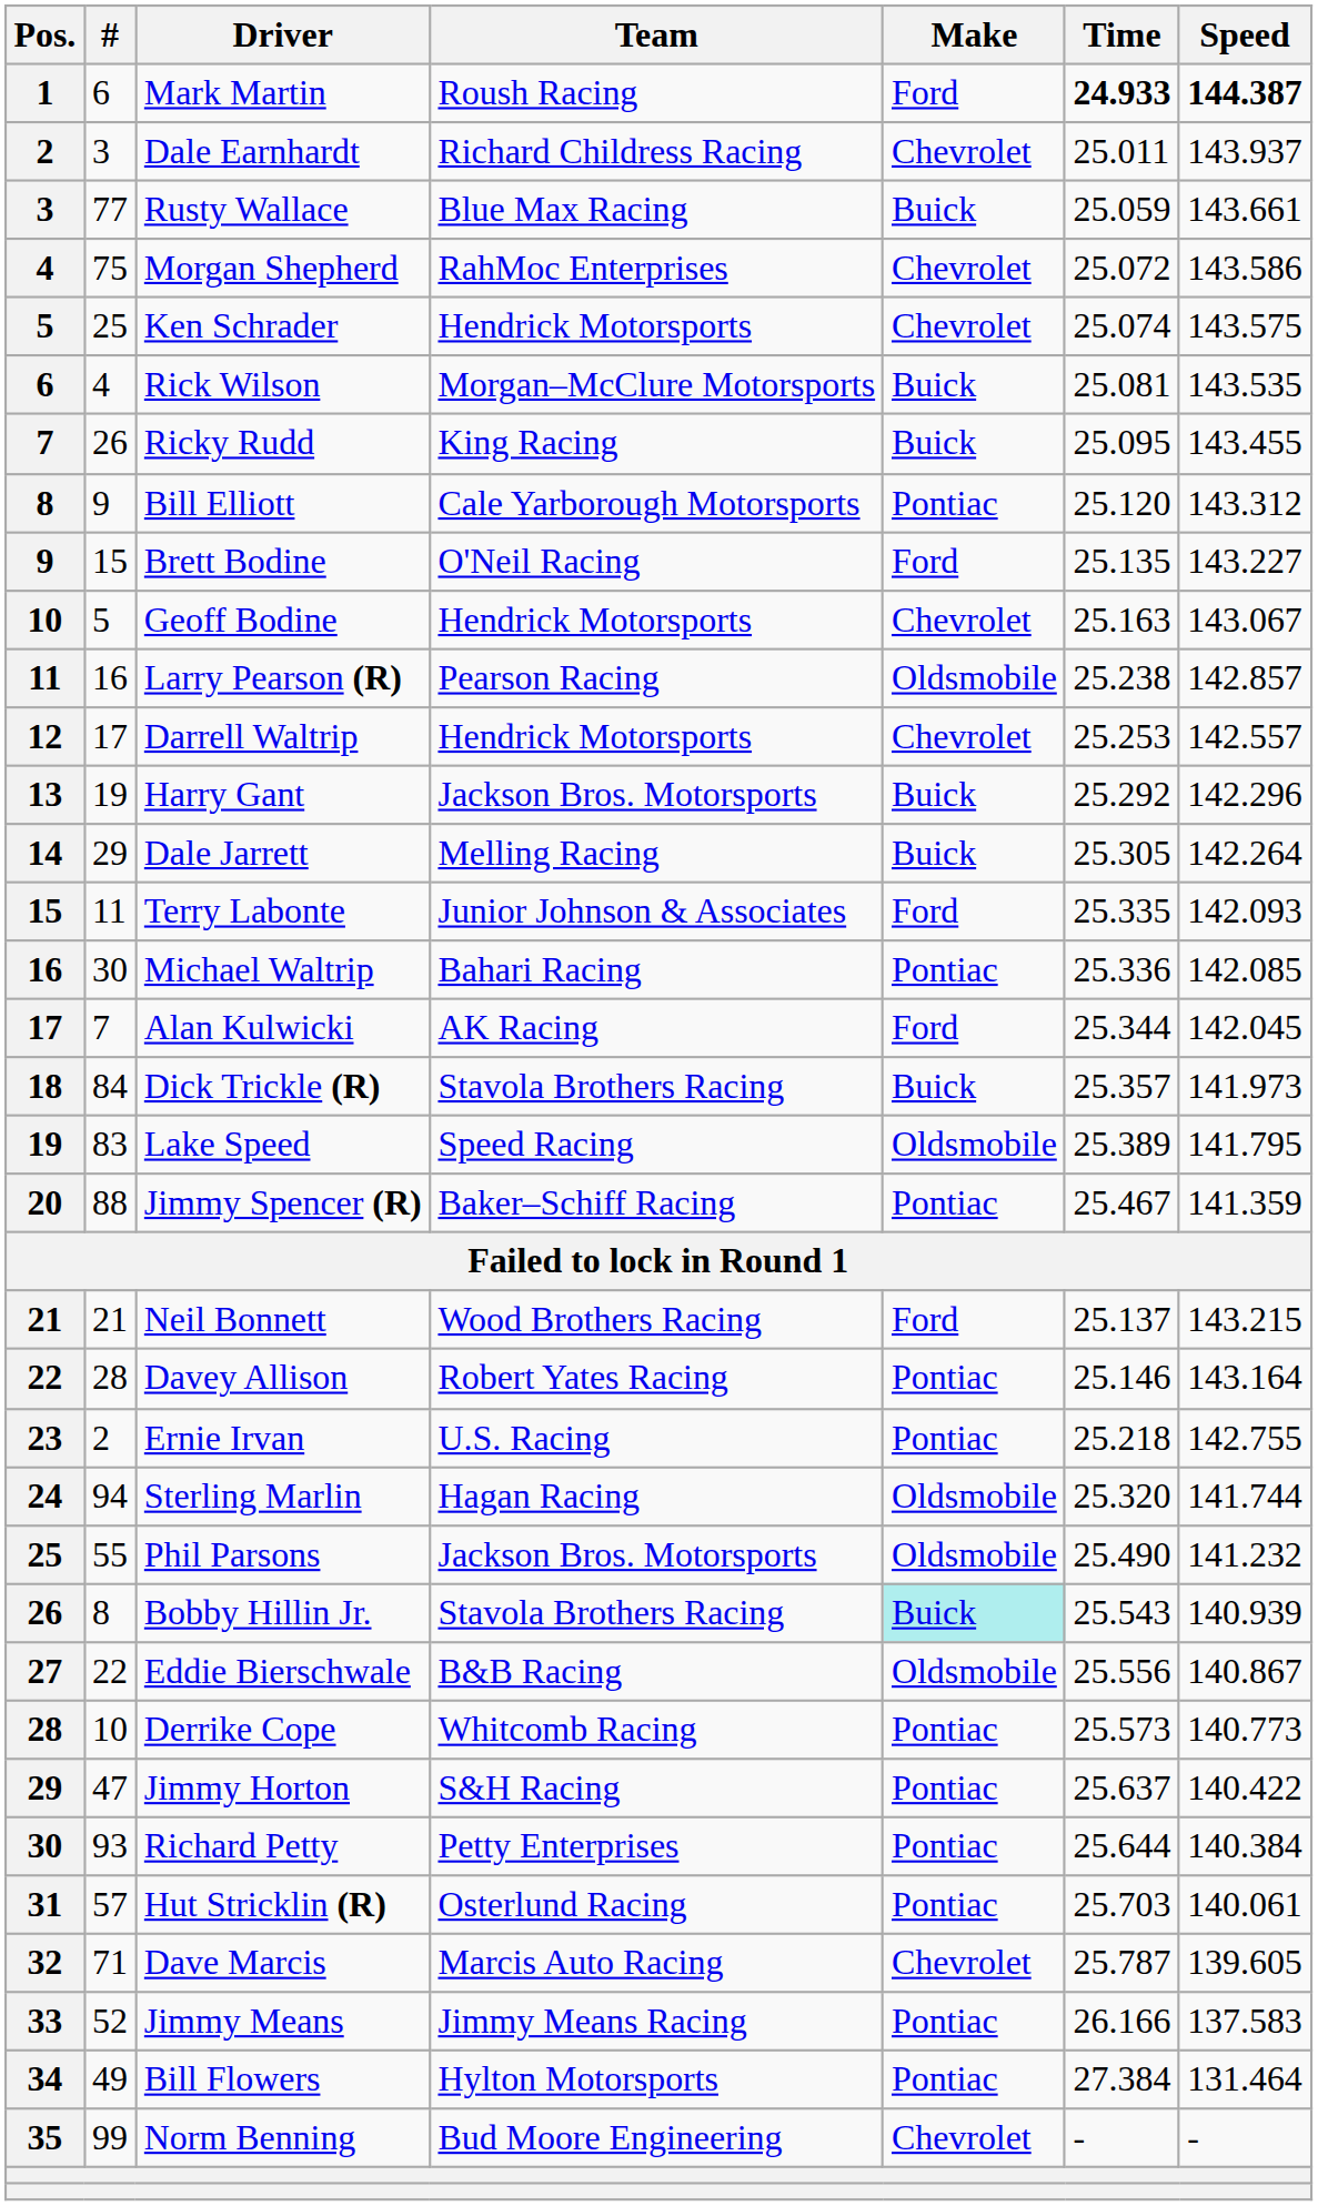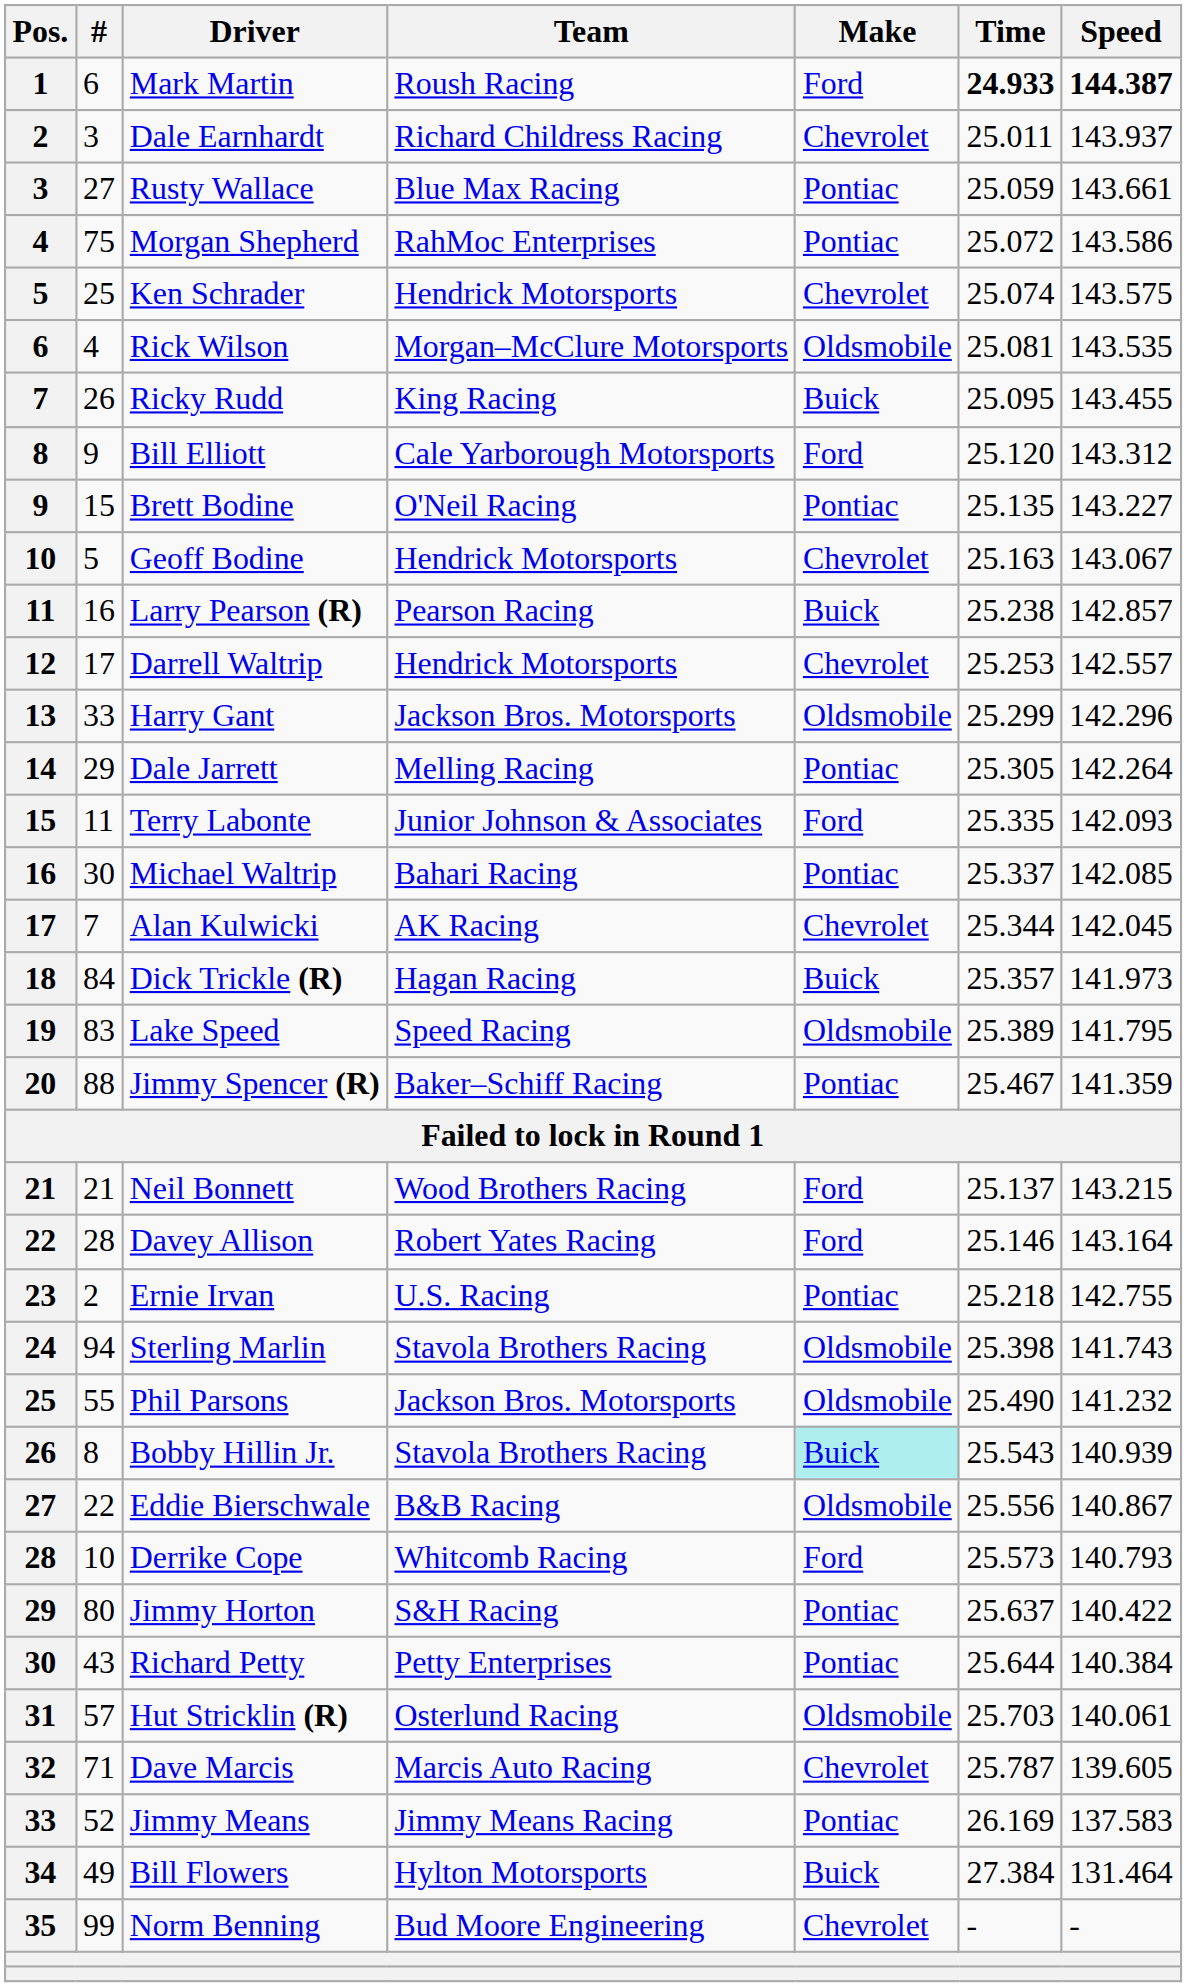 <table class="wikitable" style="font-size:95%">
 <tr>
 <th>Pos.</th>
 <th>#</th>
 <th>Driver</th>
 <th>Team</th>
 <th>Make</th>
 <th>Time</th>
 <th>Speed</th>
 </tr>
 <tr>
 <th>1</th>
 <td>6</td>
 <td><a href='#'>Mark Martin</a></td>
 <td><a href='#'>Roush Racing</a></td>
 <td><a href='#'>Ford</a></td>
 <td><strong>24.933</strong></td>
 <td><strong>144.387</strong></td>
 </tr>
 <tr>
 <th>2</th>
 <td>3</td>
 <td><a href='#'>Dale Earnhardt</a></td>
 <td><a href='#'>Richard Childress Racing</a></td>
 <td><a href='#'>Chevrolet</a></td>
 <td>25.011</td>
 <td>143.937</td>
 </tr>
 <tr>
 <th>3</th>
-<td>77</td>
+<td>27</td>
 <td><a href='#'>Rusty Wallace</a></td>
 <td><a href='#'>Blue Max Racing</a></td>
-<td><a href='#'>Buick</a></td>
+<td><a href='#'>Pontiac</a></td>
 <td>25.059</td>
 <td>143.661</td>
 </tr>
 <tr>
 <th>4</th>
 <td>75</td>
 <td><a href='#'>Morgan Shepherd</a></td>
 <td><a href='#'>RahMoc Enterprises</a></td>
-<td><a href='#'>Chevrolet</a></td>
+<td><a href='#'>Pontiac</a></td>
 <td>25.072</td>
 <td>143.586</td>
 </tr>
 <tr>
 <th>5</th>
 <td>25</td>
 <td><a href='#'>Ken Schrader</a></td>
 <td><a href='#'>Hendrick Motorsports</a></td>
 <td><a href='#'>Chevrolet</a></td>
 <td>25.074</td>
 <td>143.575</td>
 </tr>
 <tr>
 <th>6</th>
 <td>4</td>
 <td><a href='#'>Rick Wilson</a></td>
 <td><a href='#'>Morgan–McClure Motorsports</a></td>
-<td><a href='#'>Buick</a></td>
+<td><a href='#'>Oldsmobile</a></td>
 <td>25.081</td>
 <td>143.535</td>
 </tr>
 <tr>
 <th>7</th>
 <td>26</td>
 <td><a href='#'>Ricky Rudd</a></td>
 <td><a href='#'>King Racing</a></td>
 <td><a href='#'>Buick</a></td>
 <td>25.095</td>
 <td>143.455</td>
 </tr>
 <tr>
 <th>8</th>
 <td>9</td>
 <td><a href='#'>Bill Elliott</a></td>
 <td><a href='#'>Cale Yarborough Motorsports</a></td>
-<td><a href='#'>Pontiac</a></td>
+<td><a href='#'>Ford</a></td>
 <td>25.120</td>
 <td>143.312</td>
 </tr>
 <tr>
 <th>9</th>
 <td>15</td>
 <td><a href='#'>Brett Bodine</a></td>
 <td><a href='#'>O'Neil Racing</a></td>
-<td><a href='#'>Ford</a></td>
+<td><a href='#'>Pontiac</a></td>
 <td>25.135</td>
 <td>143.227</td>
 </tr>
 <tr>
 <th>10</th>
 <td>5</td>
 <td><a href='#'>Geoff Bodine</a></td>
 <td><a href='#'>Hendrick Motorsports</a></td>
 <td><a href='#'>Chevrolet</a></td>
 <td>25.163</td>
 <td>143.067</td>
 </tr>
 <tr>
 <th>11</th>
 <td>16</td>
 <td><a href='#'>Larry Pearson</a> <strong>(R)</strong></td>
 <td><a href='#'>Pearson Racing</a></td>
-<td><a href='#'>Oldsmobile</a></td>
+<td><a href='#'>Buick</a></td>
 <td>25.238</td>
 <td>142.857</td>
 </tr>
 <tr>
 <th>12</th>
 <td>17</td>
 <td><a href='#'>Darrell Waltrip</a></td>
 <td><a href='#'>Hendrick Motorsports</a></td>
 <td><a href='#'>Chevrolet</a></td>
 <td>25.253</td>
 <td>142.557</td>
 </tr>
 <tr>
 <th>13</th>
-<td>19</td>
+<td>33</td>
 <td><a href='#'>Harry Gant</a></td>
 <td><a href='#'>Jackson Bros. Motorsports</a></td>
-<td><a href='#'>Buick</a></td>
-<td>25.292</td>
+<td><a href='#'>Oldsmobile</a></td>
+<td>25.299</td>
 <td>142.296</td>
 </tr>
 <tr>
 <th>14</th>
 <td>29</td>
 <td><a href='#'>Dale Jarrett</a></td>
 <td><a href='#'>Melling Racing</a></td>
-<td><a href='#'>Buick</a></td>
+<td><a href='#'>Pontiac</a></td>
 <td>25.305</td>
 <td>142.264</td>
 </tr>
 <tr>
 <th>15</th>
 <td>11</td>
 <td><a href='#'>Terry Labonte</a></td>
 <td><a href='#'>Junior Johnson & Associates</a></td>
 <td><a href='#'>Ford</a></td>
 <td>25.335</td>
 <td>142.093</td>
 </tr>
 <tr>
 <th>16</th>
 <td>30</td>
 <td><a href='#'>Michael Waltrip</a></td>
 <td><a href='#'>Bahari Racing</a></td>
 <td><a href='#'>Pontiac</a></td>
-<td>25.336</td>
+<td>25.337</td>
 <td>142.085</td>
 </tr>
 <tr>
 <th>17</th>
 <td>7</td>
 <td><a href='#'>Alan Kulwicki</a></td>
 <td><a href='#'>AK Racing</a></td>
-<td><a href='#'>Ford</a></td>
+<td><a href='#'>Chevrolet</a></td>
 <td>25.344</td>
 <td>142.045</td>
 </tr>
 <tr>
 <th>18</th>
 <td>84</td>
 <td><a href='#'>Dick Trickle</a> <strong>(R)</strong></td>
-<td><a href='#'>Stavola Brothers Racing</a></td>
+<td><a href='#'>Hagan Racing</a></td>
 <td><a href='#'>Buick</a></td>
 <td>25.357</td>
 <td>141.973</td>
 </tr>
 <tr>
 <th>19</th>
 <td>83</td>
 <td><a href='#'>Lake Speed</a></td>
 <td><a href='#'>Speed Racing</a></td>
 <td><a href='#'>Oldsmobile</a></td>
 <td>25.389</td>
 <td>141.795</td>
 </tr>
 <tr>
 <th>20</th>
 <td>88</td>
 <td><a href='#'>Jimmy Spencer</a> <strong>(R)</strong></td>
 <td><a href='#'>Baker–Schiff Racing</a></td>
 <td><a href='#'>Pontiac</a></td>
 <td>25.467</td>
 <td>141.359</td>
 </tr>
 <tr>
 <th colspan="7">Failed to lock in Round 1</th>
 </tr>
 <tr>
 <th>21</th>
 <td>21</td>
 <td><a href='#'>Neil Bonnett</a></td>
 <td><a href='#'>Wood Brothers Racing</a></td>
 <td><a href='#'>Ford</a></td>
 <td>25.137</td>
 <td>143.215</td>
 </tr>
 <tr>
 <th>22</th>
 <td>28</td>
 <td><a href='#'>Davey Allison</a></td>
 <td><a href='#'>Robert Yates Racing</a></td>
-<td><a href='#'>Pontiac</a></td>
+<td><a href='#'>Ford</a></td>
 <td>25.146</td>
 <td>143.164</td>
 </tr>
 <tr>
 <th>23</th>
 <td>2</td>
 <td><a href='#'>Ernie Irvan</a></td>
 <td><a href='#'>U.S. Racing</a></td>
 <td><a href='#'>Pontiac</a></td>
 <td>25.218</td>
 <td>142.755</td>
 </tr>
 <tr>
 <th>24</th>
 <td>94</td>
 <td><a href='#'>Sterling Marlin</a></td>
-<td><a href='#'>Hagan Racing</a></td>
+<td><a href='#'>Stavola Brothers Racing</a></td>
 <td><a href='#'>Oldsmobile</a></td>
-<td>25.320</td>
-<td>141.744</td>
+<td>25.398</td>
+<td>141.743</td>
 </tr>
 <tr>
 <th>25</th>
 <td>55</td>
 <td><a href='#'>Phil Parsons</a></td>
 <td><a href='#'>Jackson Bros. Motorsports</a></td>
 <td><a href='#'>Oldsmobile</a></td>
 <td>25.490</td>
 <td>141.232</td>
 </tr>
 <tr>
 <th>26</th>
 <td>8</td>
 <td><a href='#'>Bobby Hillin Jr.</a></td>
 <td><a href='#'>Stavola Brothers Racing</a></td>
 <td style="background: paleturquoise;"><a href='#'>Buick</a></td>
 <td>25.543</td>
 <td>140.939</td>
 </tr>
 <tr>
 <th>27</th>
 <td>22</td>
 <td><a href='#'>Eddie Bierschwale</a></td>
 <td><a href='#'>B&B Racing</a></td>
 <td><a href='#'>Oldsmobile</a></td>
 <td>25.556</td>
 <td>140.867</td>
 </tr>
 <tr>
 <th>28</th>
 <td>10</td>
 <td><a href='#'>Derrike Cope</a></td>
 <td><a href='#'>Whitcomb Racing</a></td>
-<td><a href='#'>Pontiac</a></td>
+<td><a href='#'>Ford</a></td>
 <td>25.573</td>
-<td>140.773</td>
+<td>140.793</td>
 </tr>
 <tr>
 <th>29</th>
-<td>47</td>
+<td>80</td>
 <td><a href='#'>Jimmy Horton</a></td>
 <td><a href='#'>S&H Racing</a></td>
 <td><a href='#'>Pontiac</a></td>
 <td>25.637</td>
 <td>140.422</td>
 </tr>
 <tr>
 <th>30</th>
-<td>93</td>
+<td>43</td>
 <td><a href='#'>Richard Petty</a></td>
 <td><a href='#'>Petty Enterprises</a></td>
 <td><a href='#'>Pontiac</a></td>
 <td>25.644</td>
 <td>140.384</td>
 </tr>
 <tr>
 <th>31</th>
 <td>57</td>
 <td><a href='#'>Hut Stricklin</a> <strong>(R)</strong></td>
 <td><a href='#'>Osterlund Racing</a></td>
-<td><a href='#'>Pontiac</a></td>
+<td><a href='#'>Oldsmobile</a></td>
 <td>25.703</td>
 <td>140.061</td>
 </tr>
 <tr>
 <th>32</th>
 <td>71</td>
 <td><a href='#'>Dave Marcis</a></td>
 <td><a href='#'>Marcis Auto Racing</a></td>
 <td><a href='#'>Chevrolet</a></td>
 <td>25.787</td>
 <td>139.605</td>
 </tr>
 <tr>
 <th>33</th>
 <td>52</td>
 <td><a href='#'>Jimmy Means</a></td>
 <td><a href='#'>Jimmy Means Racing</a></td>
 <td><a href='#'>Pontiac</a></td>
-<td>26.166</td>
+<td>26.169</td>
 <td>137.583</td>
 </tr>
 <tr>
 <th>34</th>
 <td>49</td>
 <td><a href='#'>Bill Flowers</a></td>
 <td><a href='#'>Hylton Motorsports</a></td>
-<td><a href='#'>Pontiac</a></td>
+<td><a href='#'>Buick</a></td>
 <td>27.384</td>
 <td>131.464</td>
 </tr>
 <tr>
 <th>35</th>
 <td>99</td>
 <td><a href='#'>Norm Benning</a></td>
 <td><a href='#'>Bud Moore Engineering</a></td>
 <td><a href='#'>Chevrolet</a></td>
 <td>-</td>
 <td>-</td>
 </tr>
 <tr>
 <th colspan="7"></th>
 </tr>
 <tr>
 <th colspan="7"></th>
 </tr>
 </table>
